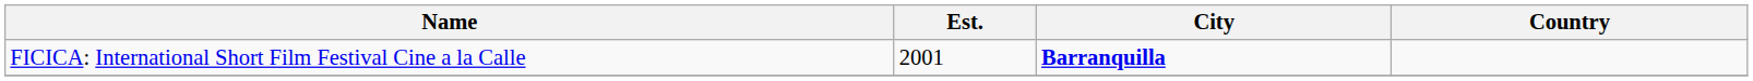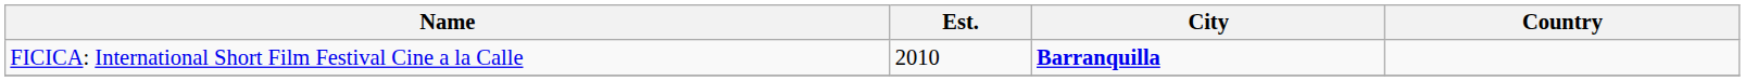 <table class="wikitable sortable">
 <tr>
 <th width="25%">Name</th>
 <th width="4%">Est.</th>
 <th width="10%">City</th>
 <th width="10%">Country</th>
 </tr>
 <tr>
 <td><a href='#'>FICICA</a>: <a href='#'>International Short Film Festival Cine a la Calle</a></td>
-<td>2001</td>
+<td>2010</td>
 <td><strong><a href='#'>Barranquilla</a></strong></td>
 <td></td>
 </tr>
 <tr>
 </tr>
 </table>
